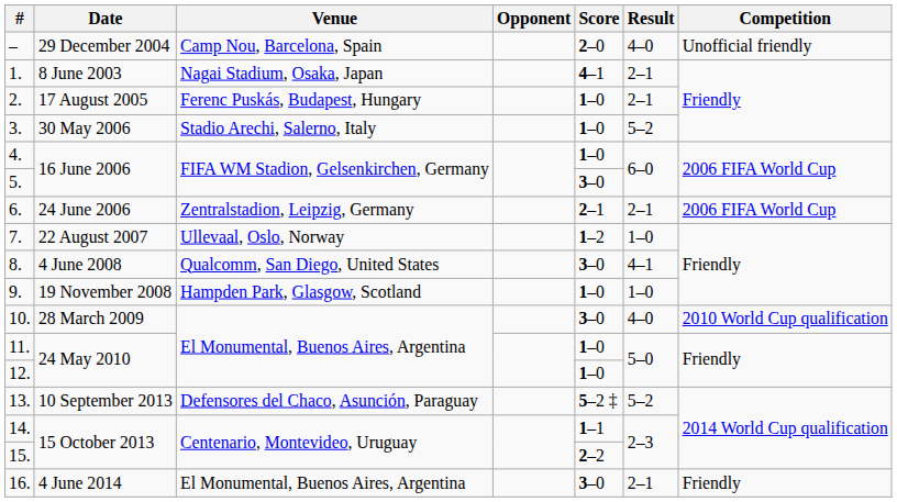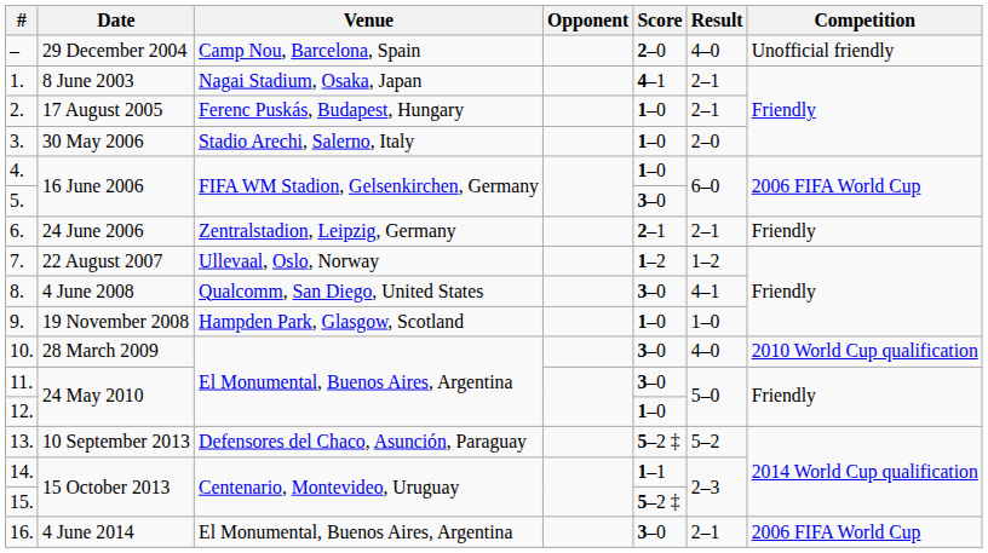 <table class="wikitable">
 <tr>
 <th>#</th>
 <th>Date</th>
 <th>Venue</th>
 <th>Opponent</th>
 <th>Score</th>
 <th>Result</th>
 <th>Competition</th>
 </tr>
 <tr>
 <td>–</td>
 <td>29 December 2004</td>
 <td><a href='#'>Camp Nou</a>, <a href='#'>Barcelona</a>, Spain</td>
 <td></td>
 <td><strong>2</strong>–0</td>
 <td>4–0</td>
 <td>Unofficial friendly</td>
 </tr>
 <tr>
 <td>1.</td>
 <td>8 June 2003</td>
 <td><a href='#'>Nagai Stadium</a>, <a href='#'>Osaka</a>, Japan</td>
 <td></td>
 <td><strong>4</strong>–1</td>
 <td>2–1</td>
 <td rowspan="3"><a href='#'>Friendly</a></td>
 </tr>
 <tr>
 <td>2.</td>
 <td>17 August 2005</td>
 <td><a href='#'>Ferenc Puskás</a>, <a href='#'>Budapest</a>, Hungary</td>
 <td></td>
 <td><strong>1</strong>–0</td>
 <td>2–1</td>
 </tr>
 <tr>
 <td>3.</td>
 <td>30 May 2006</td>
 <td><a href='#'>Stadio Arechi</a>, <a href='#'>Salerno</a>, Italy</td>
 <td></td>
 <td><strong>1</strong>–0</td>
-<td>5–2</td>
+<td>2–0</td>
 </tr>
 <tr>
 <td>4.</td>
 <td rowspan="2">16 June 2006</td>
 <td rowspan="2"><a href='#'>FIFA WM Stadion</a>, <a href='#'>Gelsenkirchen</a>, Germany</td>
 <td rowspan="2"></td>
 <td><strong>1</strong>–0</td>
 <td rowspan="2">6–0</td>
 <td rowspan="2"><a href='#'>2006 FIFA World Cup</a></td>
 </tr>
 <tr>
 <td>5.</td>
 <td><strong>3</strong>–0</td>
 </tr>
 <tr>
 <td>6.</td>
 <td>24 June 2006</td>
 <td><a href='#'>Zentralstadion</a>, <a href='#'>Leipzig</a>, Germany</td>
 <td></td>
 <td><strong>2</strong>–1</td>
 <td>2–1</td>
-<td><a href='#'>2006 FIFA World Cup</a></td>
+<td>Friendly</td>
 </tr>
 <tr>
 <td>7.</td>
 <td>22 August 2007</td>
 <td><a href='#'>Ullevaal</a>, <a href='#'>Oslo</a>, Norway</td>
 <td></td>
 <td><strong>1</strong>–2</td>
-<td>1–0</td>
+<td>1–2</td>
 <td rowspan="3">Friendly</td>
 </tr>
 <tr>
 <td>8.</td>
 <td>4 June 2008</td>
 <td><a href='#'>Qualcomm</a>, <a href='#'>San Diego</a>, United States</td>
 <td></td>
 <td><strong>3</strong>–0</td>
 <td>4–1</td>
 </tr>
 <tr>
 <td>9.</td>
 <td>19 November 2008</td>
 <td><a href='#'>Hampden Park</a>, <a href='#'>Glasgow</a>, Scotland</td>
 <td></td>
 <td><strong>1</strong>–0</td>
 <td>1–0</td>
 </tr>
 <tr>
 <td>10.</td>
 <td>28 March 2009</td>
 <td rowspan="3"><a href='#'>El Monumental</a>, <a href='#'>Buenos Aires</a>, Argentina</td>
 <td></td>
 <td><strong>3</strong>–0</td>
 <td>4–0</td>
 <td><a href='#'>2010 World Cup qualification</a></td>
 </tr>
 <tr>
 <td>11.</td>
 <td rowspan="2">24 May 2010</td>
 <td rowspan="2"></td>
-<td><strong>1</strong>–0</td>
+<td><strong>3</strong>–0</td>
 <td rowspan="2">5–0</td>
 <td rowspan="2">Friendly</td>
 </tr>
 <tr>
 <td>12.</td>
 <td><strong>1</strong>–0</td>
 </tr>
 <tr>
 <td>13.</td>
 <td>10 September 2013</td>
 <td><a href='#'>Defensores del Chaco</a>, <a href='#'>Asunción</a>, Paraguay</td>
 <td></td>
 <td><strong>5</strong>–2 ‡</td>
 <td>5–2</td>
 <td rowspan="3"><a href='#'>2014 World Cup qualification</a></td>
 </tr>
 <tr>
 <td>14.</td>
 <td rowspan="2">15 October 2013</td>
 <td rowspan="2"><a href='#'>Centenario</a>, <a href='#'>Montevideo</a>, Uruguay</td>
 <td rowspan="2"></td>
 <td><strong>1</strong>–1</td>
 <td rowspan="2">2–3</td>
 </tr>
 <tr>
 <td>15.</td>
-<td><strong>2</strong>–2</td>
+<td><strong>5</strong>–2 ‡</td>
 </tr>
 <tr>
 <td>16.</td>
 <td>4 June 2014</td>
 <td>El Monumental, Buenos Aires, Argentina</td>
 <td></td>
 <td><strong>3</strong>–0</td>
 <td>2–1</td>
-<td>Friendly</td>
+<td><a href='#'>2006 FIFA World Cup</a></td>
 </tr>
 </table>
